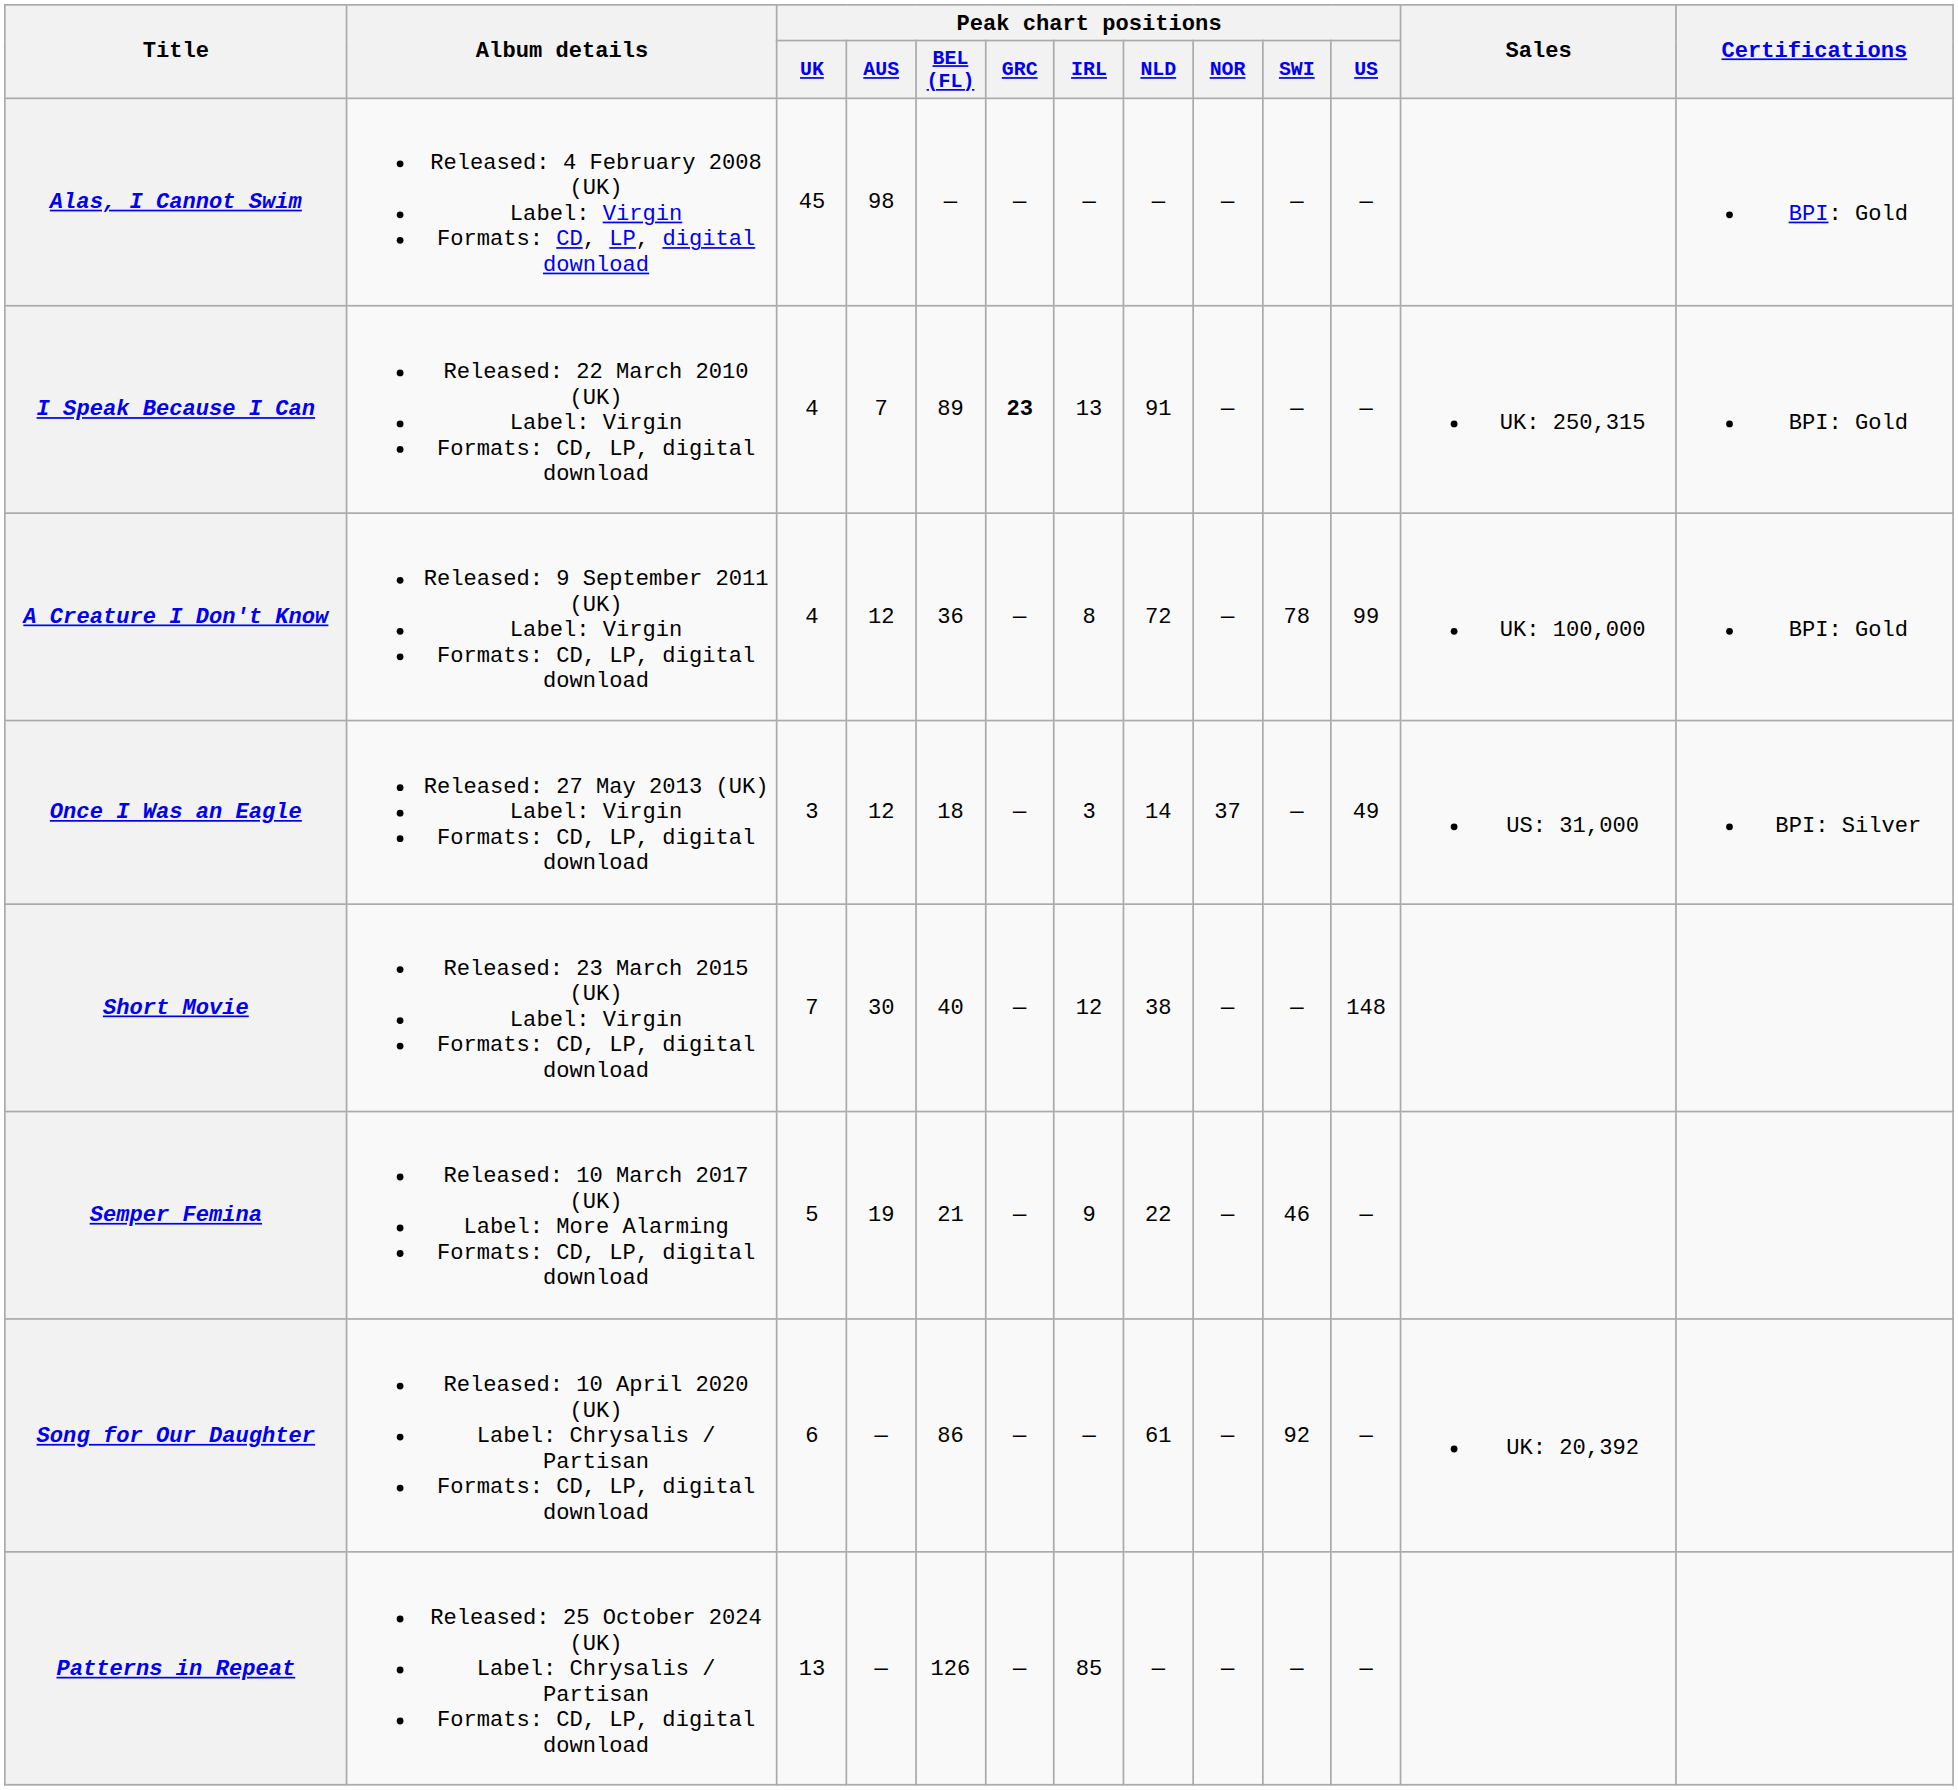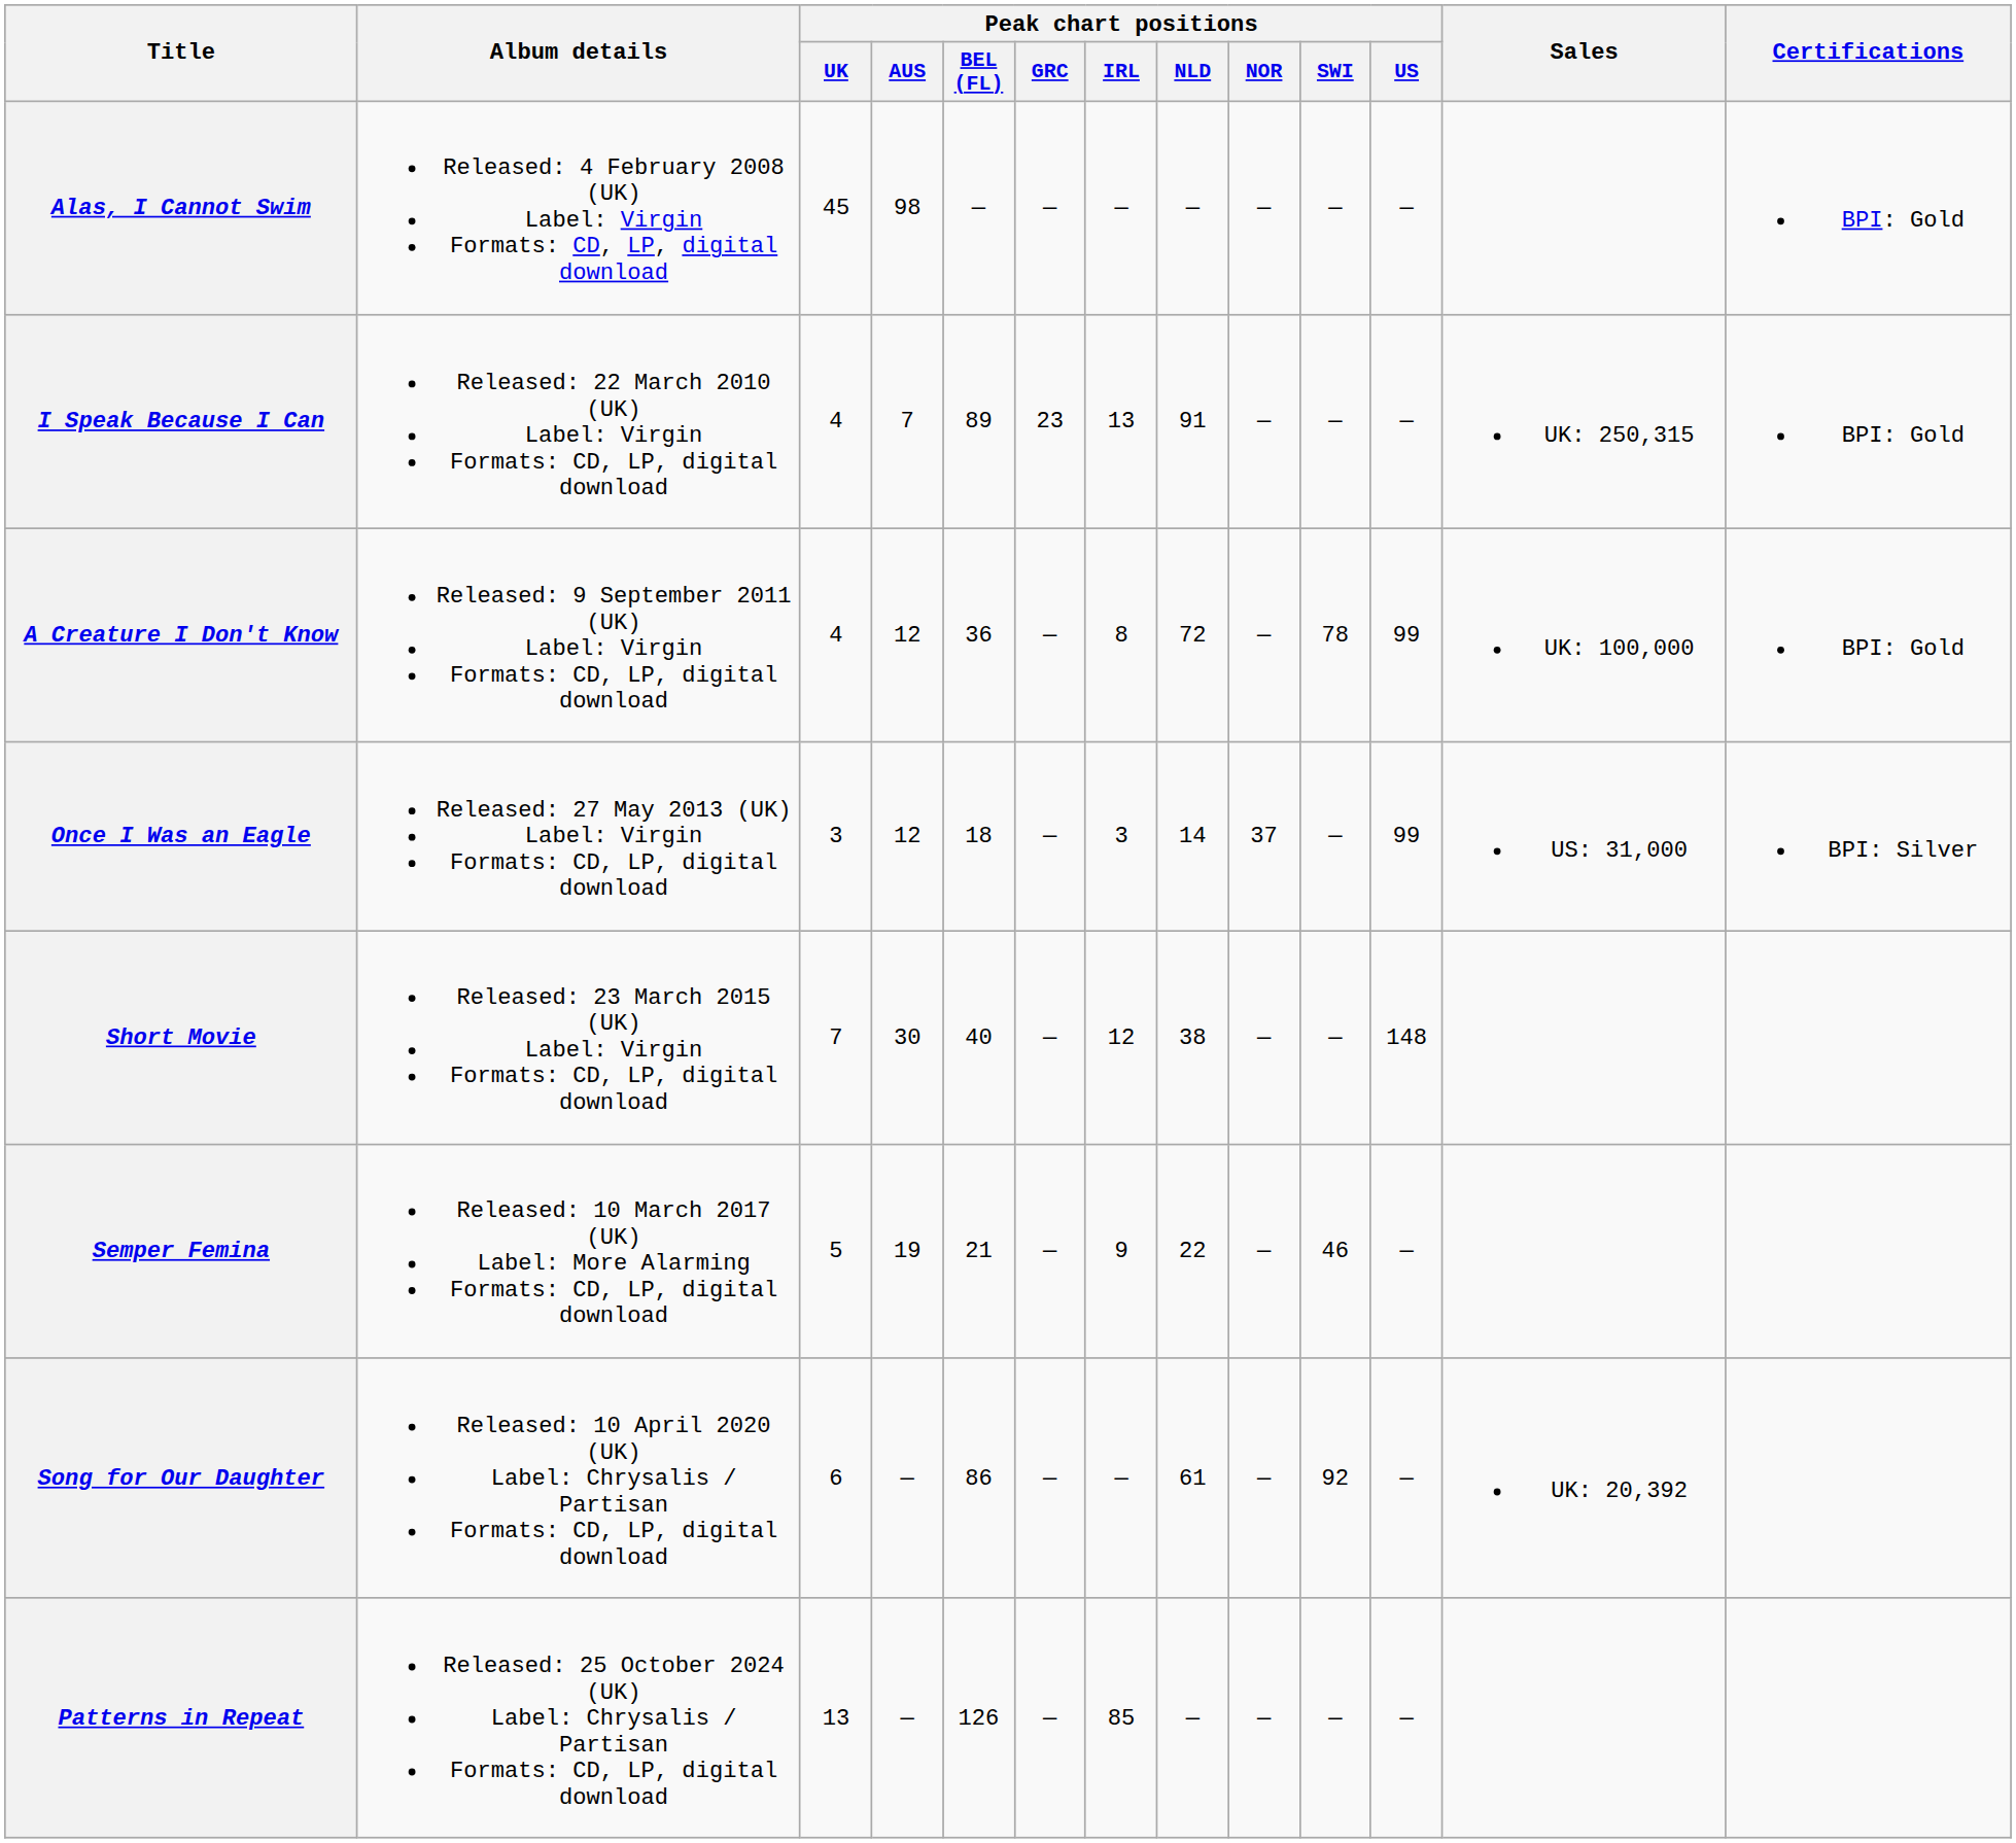 <table class="wikitable plainrowheaders" style="text-align:center;">
 <tr>
 <th scope="col" rowspan="2" style="width:15em;">Title</th>
 <th scope="col" rowspan="2" style="width:19em;">Album details</th>
 <th scope="col" colspan="9">Peak chart positions</th>
 <th scope="col" rowspan="2" style="width:12em;">Sales</th>
 <th scope="col" rowspan="2" style="width:12em;"><a href='#'>Certifications</a></th>
 </tr>
 <tr>
 <th scope="col" style="width:3em;font-size:90%;"><a href='#'>UK</a><br></th>
 <th scope="col" style="width:3em;font-size:90%;"><a href='#'>AUS</a><br></th>
 <th scope="col" style="width:3em;font-size:90%;"><a href='#'>BEL<br>(FL)</a><br></th>
 <th scope="col" style="width:3em;font-size:90%;"><a href='#'>GRC</a><br></th>
 <th scope="col" style="width:3em;font-size:90%;"><a href='#'>IRL</a><br></th>
 <th scope="col" style="width:3em;font-size:90%;"><a href='#'>NLD</a><br></th>
 <th scope="col" style="width:3em;font-size:90%;"><a href='#'>NOR</a><br></th>
 <th scope="col" style="width:3em;font-size:90%;"><a href='#'>SWI</a><br></th>
 <th scope="col" style="width:3em;font-size:90%;"><a href='#'>US</a><br></th>
 </tr>
 <tr>
 <th scope="row"><em><a href='#'>Alas, I Cannot Swim</a></em></th>
 <td><br><ul><li>Released: 4 February 2008 <span>(UK)</span></li><li>Label: <a href='#'>Virgin</a></li><li>Formats: <a href='#'>CD</a>, <a href='#'>LP</a>, <a href='#'>digital download</a></li></ul></td>
 <td>45</td>
 <td>98</td>
 <td>—</td>
 <td>—</td>
 <td>—</td>
 <td>—</td>
 <td>—</td>
 <td>—</td>
 <td>—</td>
 <td></td>
 <td><br><ul><li><a href='#'>BPI</a>: Gold</li></ul></td>
 </tr>
 <tr>
 <th scope="row"><em><a href='#'>I Speak Because I Can</a></em></th>
 <td><br><ul><li>Released: 22 March 2010 <span>(UK)</span></li><li>Label: Virgin</li><li>Formats: CD, LP, digital download</li></ul></td>
 <td>4</td>
 <td>7</td>
 <td>89</td>
-<td><strong>23</strong></td>
+<td>23</td>
 <td>13</td>
 <td>91</td>
 <td>—</td>
 <td>—</td>
 <td>—</td>
 <td><br><ul><li>UK: 250,315</li></ul></td>
 <td><br><ul><li>BPI: Gold</li></ul></td>
 </tr>
 <tr>
 <th scope="row"><em><a href='#'>A Creature I Don't Know</a></em></th>
 <td><br><ul><li>Released: 9 September 2011 <span>(UK)</span></li><li>Label: Virgin</li><li>Formats: CD, LP, digital download</li></ul></td>
 <td>4</td>
 <td>12</td>
 <td>36</td>
 <td>—</td>
 <td>8</td>
 <td>72</td>
 <td>—</td>
 <td>78</td>
 <td>99</td>
 <td><br><ul><li>UK: 100,000</li></ul></td>
 <td><br><ul><li>BPI: Gold</li></ul></td>
 </tr>
 <tr>
 <th scope="row"><em><a href='#'>Once I Was an Eagle</a></em></th>
 <td><br><ul><li>Released: 27 May 2013 <span>(UK)</span></li><li>Label: Virgin</li><li>Formats: CD, LP, digital download</li></ul></td>
 <td>3</td>
 <td>12</td>
 <td>18</td>
 <td>—</td>
 <td>3</td>
 <td>14</td>
 <td>37</td>
 <td>—</td>
-<td>49</td>
+<td>99</td>
 <td><br><ul><li>US: 31,000</li></ul></td>
 <td><br><ul><li>BPI: Silver</li></ul></td>
 </tr>
 <tr>
 <th scope="row"><em><a href='#'>Short Movie</a></em></th>
 <td><br><ul><li>Released: 23 March 2015 <span>(UK)</span></li><li>Label: Virgin</li><li>Formats: CD, LP, digital download</li></ul></td>
 <td>7</td>
 <td>30</td>
 <td>40</td>
 <td>—</td>
 <td>12</td>
 <td>38</td>
 <td>—</td>
 <td>—</td>
 <td>148</td>
 <td></td>
 <td></td>
 </tr>
 <tr>
 <th scope="row"><em><a href='#'>Semper Femina</a></em></th>
 <td><br><ul><li>Released: 10 March 2017 <span>(UK)</span></li><li>Label: More Alarming</li><li>Formats: CD, LP, digital download</li></ul></td>
 <td>5</td>
 <td>19</td>
 <td>21</td>
 <td>—</td>
 <td>9</td>
 <td>22</td>
 <td>—</td>
 <td>46</td>
 <td>—</td>
 <td></td>
 <td></td>
 </tr>
 <tr>
 <th scope="row"><em><a href='#'>Song for Our Daughter</a></em></th>
 <td><br><ul><li>Released: 10 April 2020 <span>(UK)</span></li><li>Label: Chrysalis / Partisan</li><li>Formats: CD, LP, digital download</li></ul></td>
 <td>6</td>
 <td>—</td>
 <td>86</td>
 <td>—</td>
 <td>—</td>
 <td>61</td>
 <td>—</td>
 <td>92</td>
 <td>—</td>
 <td><br><ul><li>UK: 20,392</li></ul></td>
 <td></td>
 </tr>
 <tr>
 <th scope="row"><em><a href='#'>Patterns in Repeat</a></em></th>
 <td><br><ul><li>Released: 25 October 2024 <span>(UK)</span></li><li>Label: Chrysalis / Partisan</li><li>Formats: CD, LP, digital download</li></ul></td>
 <td>13</td>
 <td>—</td>
 <td>126</td>
 <td>—</td>
 <td>85<br></td>
 <td>—</td>
 <td>—</td>
 <td>—</td>
 <td>—</td>
 <td></td>
 <td></td>
 </tr>
 </table>
